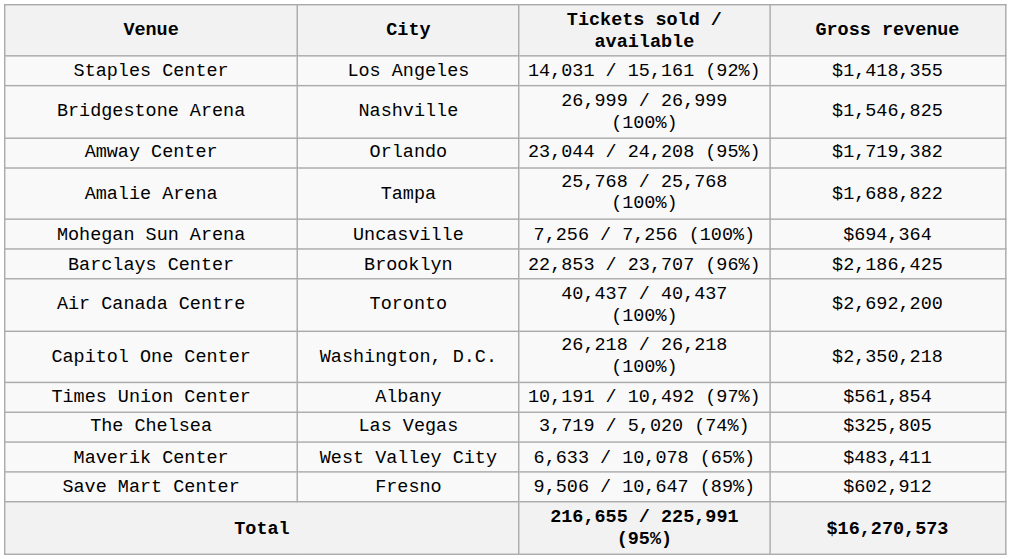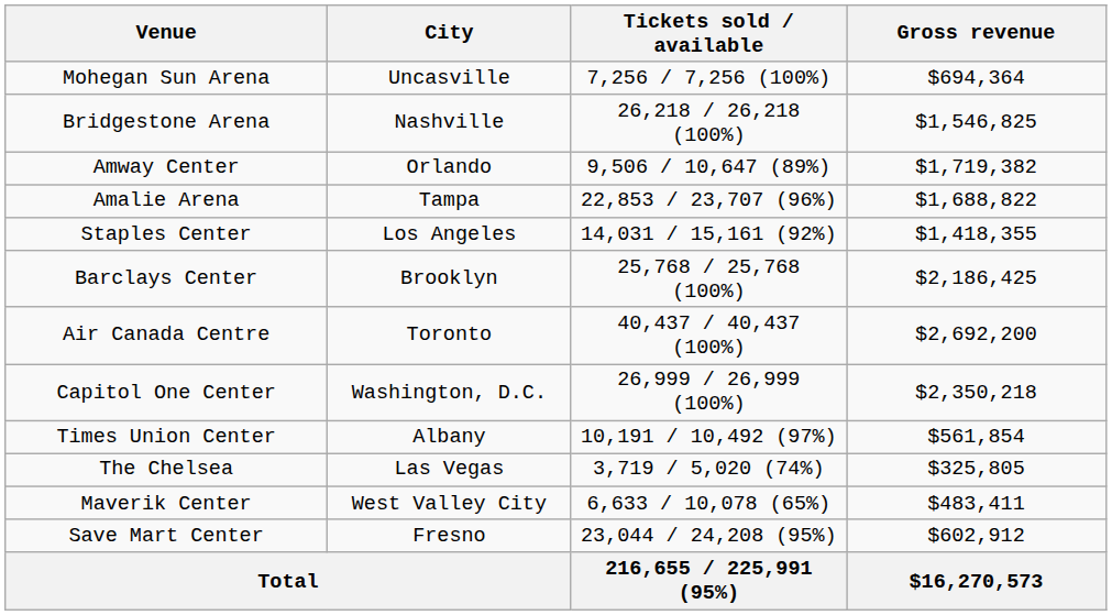 <table class="wikitable" style="text-align:center;">
 <tr>
 <th rowspan="1" width="200">Venue</th>
 <th rowspan="1" width="150">City</th>
 <th rowspan="1" width="170">Tickets sold / available</th>
 <th rowspan="1" width="160">Gross revenue</th>
 </tr>
 <tr>
+<td>Mohegan Sun Arena</td>
+<td>Uncasville</td>
+<td>7,256 / 7,256 (100%)</td>
+<td>$694,364</td>
+</tr>
+<tr>
+<td>Bridgestone Arena</td>
+<td>Nashville</td>
+<td>26,218 / 26,218 (100%)</td>
+<td>$1,546,825</td>
+</tr>
+<tr>
+<td>Amway Center</td>
+<td>Orlando</td>
+<td>9,506 / 10,647 (89%)</td>
+<td>$1,719,382</td>
+</tr>
+<tr>
+<td>Amalie Arena</td>
+<td>Tampa</td>
+<td>22,853 / 23,707 (96%)</td>
+<td>$1,688,822</td>
+</tr>
+<tr>
 <td>Staples Center</td>
 <td>Los Angeles</td>
 <td>14,031 / 15,161 (92%)</td>
 <td>$1,418,355</td>
 </tr>
 <tr>
-<td>Bridgestone Arena</td>
-<td>Nashville</td>
-<td>26,999 / 26,999 (100%)</td>
-<td>$1,546,825</td>
-</tr>
-<tr>
-<td>Amway Center</td>
-<td>Orlando</td>
-<td>23,044 / 24,208 (95%)</td>
-<td>$1,719,382</td>
-</tr>
-<tr>
-<td>Amalie Arena</td>
-<td>Tampa</td>
-<td>25,768 / 25,768 (100%)</td>
-<td>$1,688,822</td>
-</tr>
-<tr>
-<td>Mohegan Sun Arena</td>
-<td>Uncasville</td>
-<td>7,256 / 7,256 (100%)</td>
-<td>$694,364</td>
-</tr>
-<tr>
 <td>Barclays Center</td>
 <td>Brooklyn</td>
-<td>22,853 / 23,707 (96%)</td>
+<td>25,768 / 25,768 (100%)</td>
 <td>$2,186,425</td>
 </tr>
 <tr>
 <td>Air Canada Centre</td>
 <td>Toronto</td>
 <td>40,437 / 40,437 (100%)</td>
 <td>$2,692,200</td>
 </tr>
 <tr>
 <td>Capitol One Center</td>
 <td>Washington, D.C.</td>
-<td>26,218 / 26,218 (100%)</td>
+<td>26,999 / 26,999 (100%)</td>
 <td>$2,350,218</td>
 </tr>
 <tr>
 <td>Times Union Center</td>
 <td>Albany</td>
 <td>10,191 / 10,492 (97%)</td>
 <td>$561,854</td>
 </tr>
 <tr>
 <td>The Chelsea</td>
 <td>Las Vegas</td>
 <td>3,719 / 5,020 (74%)</td>
 <td>$325,805</td>
 </tr>
 <tr>
 <td>Maverik Center</td>
 <td>West Valley City</td>
 <td>6,633 / 10,078 (65%)</td>
 <td>$483,411</td>
 </tr>
 <tr>
 <td>Save Mart Center</td>
 <td>Fresno</td>
-<td>9,506 / 10,647 (89%)</td>
+<td>23,044 / 24,208 (95%)</td>
 <td>$602,912</td>
 </tr>
 <tr>
 <th colspan="2">Total</th>
 <th>216,655 / 225,991 (95%)</th>
 <th>$16,270,573</th>
 </tr>
 </table>
